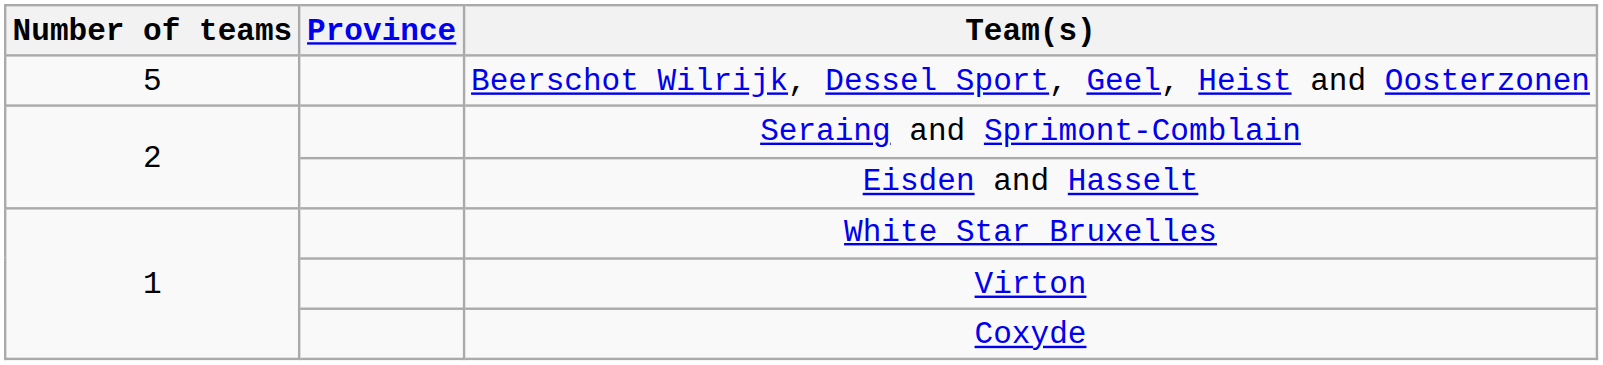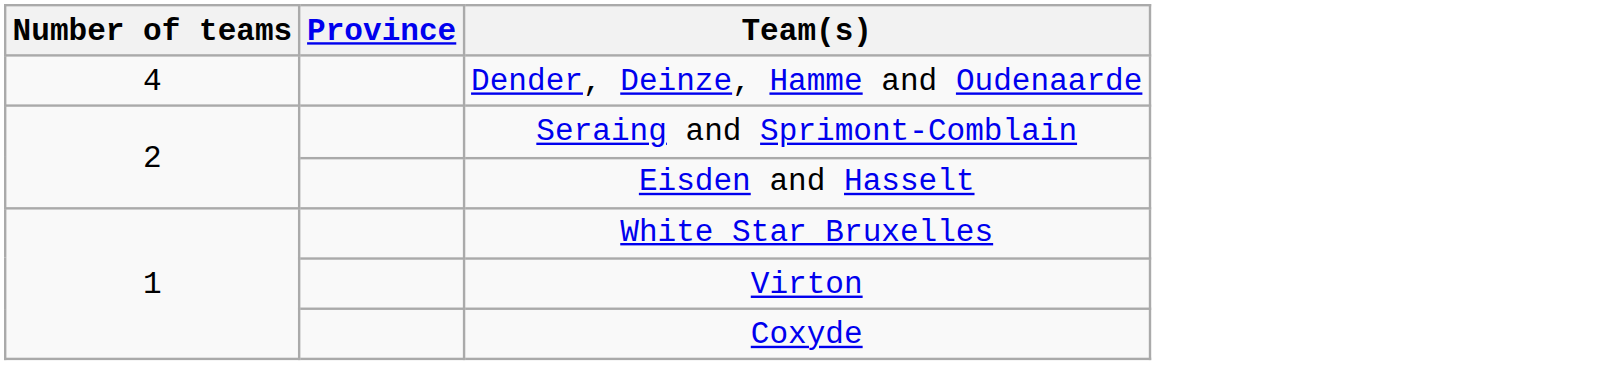 <table class="wikitable" style="text-align:center">
 <tr>
 <th>Number of teams</th>
 <th><a href='#'>Province</a></th>
 <th>Team(s)</th>
 </tr>
 <tr>
-<td>5</td>
+<td>4</td>
 <td align="left"></td>
-<td><a href='#'>Beerschot Wilrijk</a>, <a href='#'>Dessel Sport</a>, <a href='#'>Geel</a>, <a href='#'>Heist</a> and <a href='#'>Oosterzonen</a></td>
+<td><a href='#'>Dender</a>, <a href='#'>Deinze</a>, <a href='#'>Hamme</a> and <a href='#'>Oudenaarde</a></td>
 </tr>
 <tr>
 <td rowspan="2">2</td>
 <td align="left"></td>
 <td><a href='#'>Seraing</a> and <a href='#'>Sprimont-Comblain</a></td>
 </tr>
 <tr>
 <td align="left"></td>
 <td><a href='#'>Eisden</a> and <a href='#'>Hasselt</a></td>
 </tr>
 <tr>
 <td rowspan="3">1</td>
 <td align="left"></td>
 <td><a href='#'>White Star Bruxelles</a></td>
 </tr>
 <tr>
 <td align="left"></td>
 <td><a href='#'>Virton</a></td>
 </tr>
 <tr>
 <td align="left"></td>
 <td><a href='#'>Coxyde</a></td>
 </tr>
 </table>
